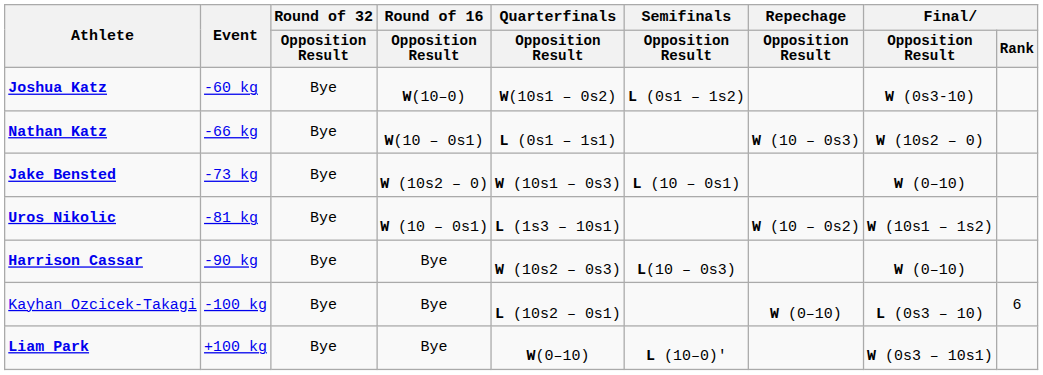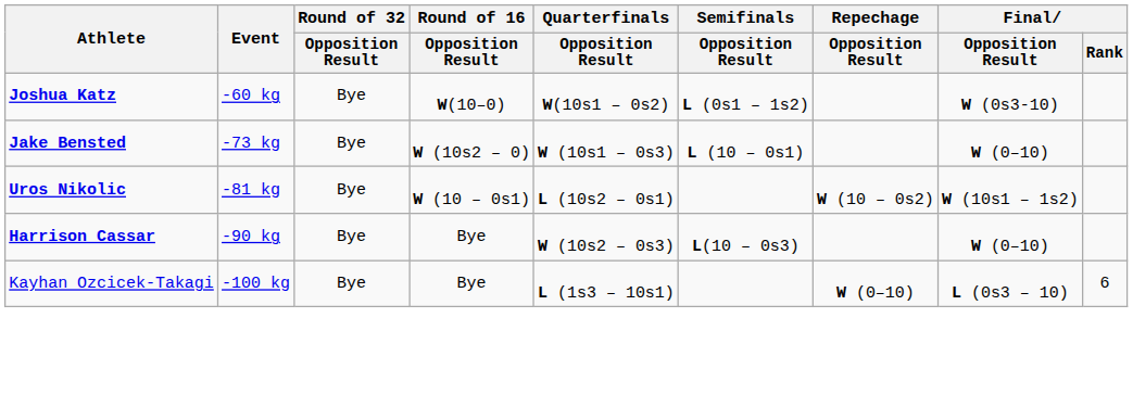 <table class="wikitable" style="font-size:90%;">
 <tr>
 <th rowspan=2>Athlete</th>
 <th rowspan=2>Event</th>
 <th>Round of 32</th>
 <th>Round of 16</th>
 <th>Quarterfinals</th>
 <th>Semifinals</th>
 <th>Repechage</th>
 <th colspan=2>Final/</th>
 </tr>
 <tr style="font-size:95%">
 <th>Opposition<br>Result</th>
 <th>Opposition<br>Result</th>
 <th>Opposition<br>Result</th>
 <th>Opposition<br>Result</th>
 <th>Opposition<br>Result</th>
 <th>Opposition<br>Result</th>
 <th>Rank</th>
 </tr>
 <tr align=center>
 <td align=left><strong><a href='#'>Joshua Katz</a></strong></td>
 <td align=left><a href='#'>-60 kg</a></td>
 <td>Bye</td>
 <td><br><strong>W</strong>(10–0)</td>
 <td><br><strong>W</strong>(10s1 – 0s2)</td>
 <td><br><strong>L</strong> (0s1 – 1s2)</td>
 <td></td>
 <td><br><strong>W</strong> (0s3-10)</td>
 <td></td>
 </tr>
 <tr align=center>
-<td align=left><strong><a href='#'>Nathan Katz</a></strong></td>
-<td align=left><a href='#'>-66 kg</a></td>
-<td>Bye</td>
-<td><br><strong>W</strong>(10 – 0s1)</td>
-<td><br><strong>L</strong> (0s1 – 1s1)</td>
-<td></td>
-<td><br><strong>W</strong> (10 – 0s3)</td>
-<td><br><strong>W</strong> (10s2 – 0)</td>
-<td></td>
-</tr>
-<tr align=center>
 <td align=left><strong><a href='#'>Jake Bensted</a></strong></td>
 <td align=left><a href='#'>-73 kg</a></td>
 <td>Bye</td>
 <td><br><strong>W</strong> (10s2 – 0)</td>
 <td><br><strong>W</strong>  (10s1 – 0s3)</td>
 <td><br><strong>L</strong>  (10 – 0s1)</td>
 <td></td>
 <td><br><strong>W</strong>  (0–10)</td>
 <td></td>
 </tr>
 <tr align=center>
 <td align=left><strong><a href='#'>Uros Nikolic</a></strong></td>
 <td align=left><a href='#'>-81 kg</a></td>
 <td>Bye</td>
 <td><br><strong>W</strong> (10 – 0s1)</td>
-<td><br><strong>L</strong>  (1s3 – 10s1)</td>
+<td><br><strong>L</strong> (10s2 – 0s1)</td>
 <td></td>
 <td><br><strong>W</strong> (10 – 0s2)</td>
 <td><br><strong>W</strong> (10s1 – 1s2)</td>
 <td></td>
 </tr>
 <tr align=center>
 <td align=left><strong><a href='#'>Harrison Cassar</a></strong></td>
 <td align=left><a href='#'>-90 kg</a></td>
 <td>Bye</td>
 <td>Bye</td>
 <td><br><strong>W</strong> (10s2 – 0s3)</td>
 <td><br><strong>L</strong>(10 – 0s3)</td>
 <td></td>
 <td><br><strong>W</strong>  (0–10)</td>
 <td></td>
 </tr>
 <tr align=center>
 <td align=left><a href='#'>Kayhan Ozcicek-Takagi</a></td>
 <td align=left><a href='#'>-100 kg</a></td>
 <td>Bye</td>
 <td>Bye</td>
-<td><br><strong>L</strong> (10s2 – 0s1)</td>
+<td><br><strong>L</strong>  (1s3 – 10s1)</td>
 <td></td>
 <td><br><strong>W</strong> (0–10)</td>
 <td><br><strong>L</strong>  (0s3 – 10)</td>
 <td>6</td>
 </tr>
-<tr align=center>
-<td align=left><strong><a href='#'>Liam Park</a></strong></td>
-<td align=left><a href='#'>+100 kg</a></td>
-<td>Bye</td>
-<td>Bye</td>
-<td><br><strong>W</strong>(0–10)</td>
-<td><br><strong>L</strong> (10–0)'</td>
-<td></td>
-<td><br><strong>W</strong> (0s3 – 10s1)</td>
-<td></td>
-</tr>
 </table>
